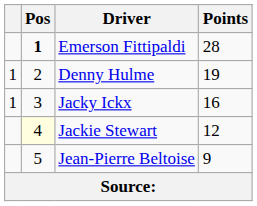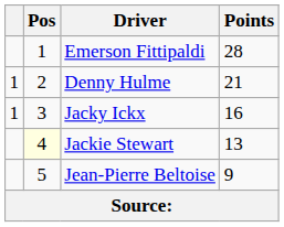 <table class="wikitable" style="font-size: 95%;">
 <tr>
 <th></th>
 <th>Pos</th>
 <th>Driver</th>
 <th>Points</th>
 </tr>
 <tr>
 <td align="left"></td>
-<td align="center"><strong>1</strong></td>
+<td align="center">1</td>
 <td> <a href='#'>Emerson Fittipaldi</a></td>
 <td align="left">28</td>
 </tr>
 <tr>
 <td align="left"> 1</td>
 <td align="center">2</td>
 <td> <a href='#'>Denny Hulme</a></td>
-<td align="left">19</td>
+<td align="left">21</td>
 </tr>
 <tr>
 <td align="left"> 1</td>
 <td align="center">3</td>
 <td> <a href='#'>Jacky Ickx</a></td>
 <td align="left">16</td>
 </tr>
 <tr>
 <td align="left"></td>
 <td align="center" style="background: lightyellow;">4</td>
 <td> <a href='#'>Jackie Stewart</a></td>
-<td align="left">12</td>
+<td align="left">13</td>
 </tr>
 <tr>
 <td align="left"></td>
 <td align="center">5</td>
 <td> <a href='#'>Jean-Pierre Beltoise</a></td>
 <td align="left">9</td>
 </tr>
 <tr>
 <th colspan=4>Source: </th>
 </tr>
 </table>
